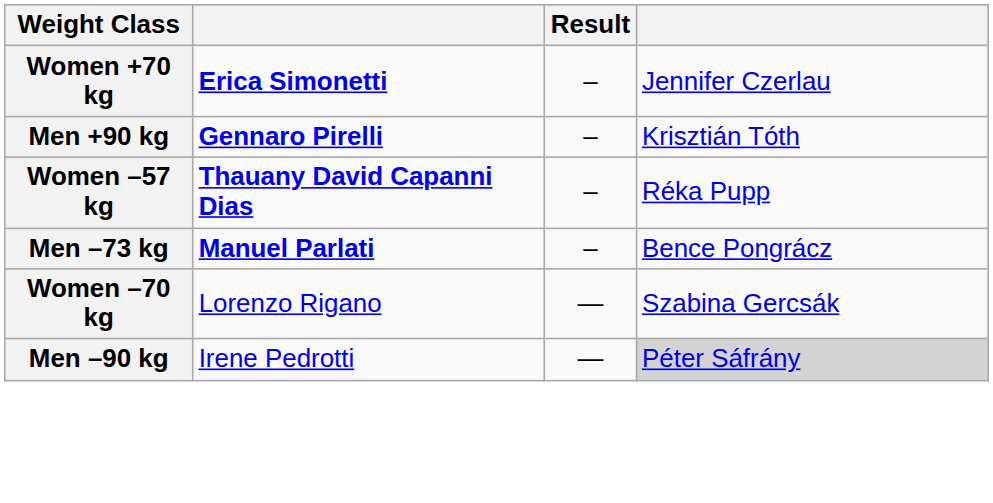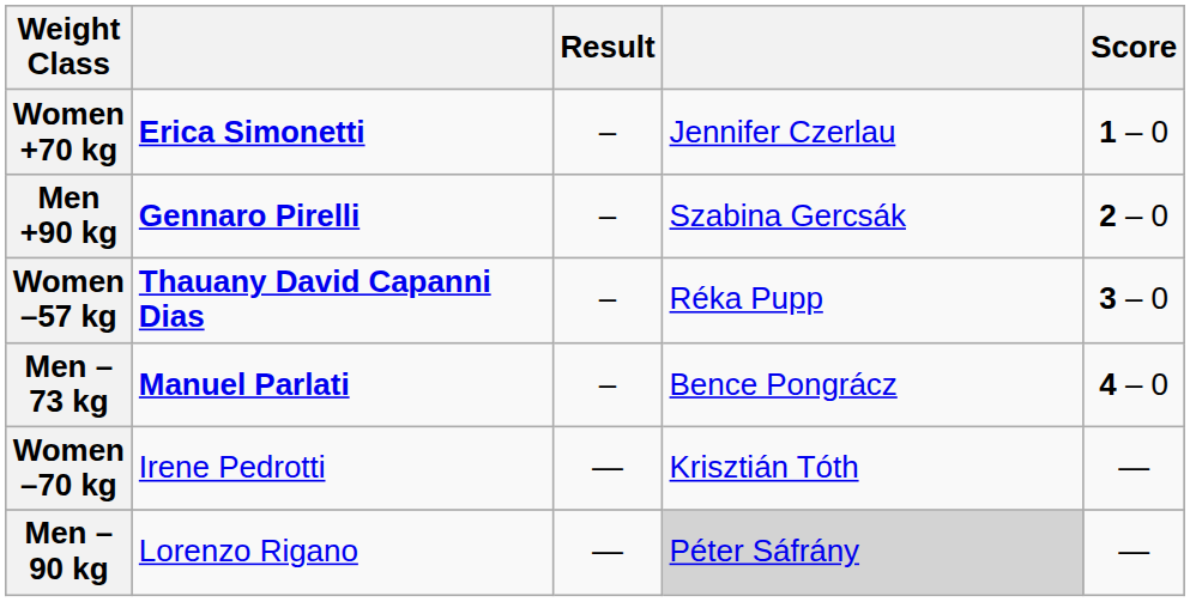 <table class="wikitable">
 <tr>
 <th>Weight Class</th>
 <th style="width:210px;"></th>
 <th>Result</th>
 <th style="width:210px;"></th>
+<th>Score</th>
 </tr>
 <tr>
 <th>Women +70 kg</th>
 <td><strong><a href='#'>Erica Simonetti</a></strong></td>
 <td align="center"><strong></strong> – </td>
 <td><a href='#'>Jennifer Czerlau</a></td>
+<td align="center"><strong>1</strong> – 0</td>
 </tr>
 <tr>
 <th>Men +90 kg</th>
 <td><strong><a href='#'>Gennaro Pirelli</a></strong></td>
 <td align="center"><strong></strong> – </td>
-<td><a href='#'>Krisztián Tóth</a></td>
+<td><a href='#'>Szabina Gercsák</a></td>
+<td align="center"><strong>2</strong> – 0</td>
 </tr>
 <tr>
 <th>Women –57 kg</th>
 <td><strong><a href='#'>Thauany David Capanni Dias</a></strong></td>
 <td align="center"><strong></strong> – </td>
 <td><a href='#'>Réka Pupp</a></td>
+<td align="center"><strong>3</strong> – 0</td>
 </tr>
 <tr>
 <th>Men –73 kg</th>
 <td><strong><a href='#'>Manuel Parlati</a></strong></td>
 <td align="center"><strong></strong> – </td>
 <td><a href='#'>Bence Pongrácz</a></td>
+<td align="center"><strong>4</strong> – 0</td>
 </tr>
 <tr>
 <th>Women –70 kg</th>
-<td><a href='#'>Lorenzo Rigano</a></td>
+<td><a href='#'>Irene Pedrotti</a></td>
 <td align="center">—</td>
-<td><a href='#'>Szabina Gercsák</a></td>
+<td><a href='#'>Krisztián Tóth</a></td>
+<td align="center">—</td>
 </tr>
 <tr>
 <th>Men –90 kg</th>
-<td><a href='#'>Irene Pedrotti</a></td>
+<td><a href='#'>Lorenzo Rigano</a></td>
 <td align="center">—</td>
 <td style="background: lightgrey;"><a href='#'>Péter Sáfrány</a></td>
+<td align="center">—</td>
 </tr>
 </table>
